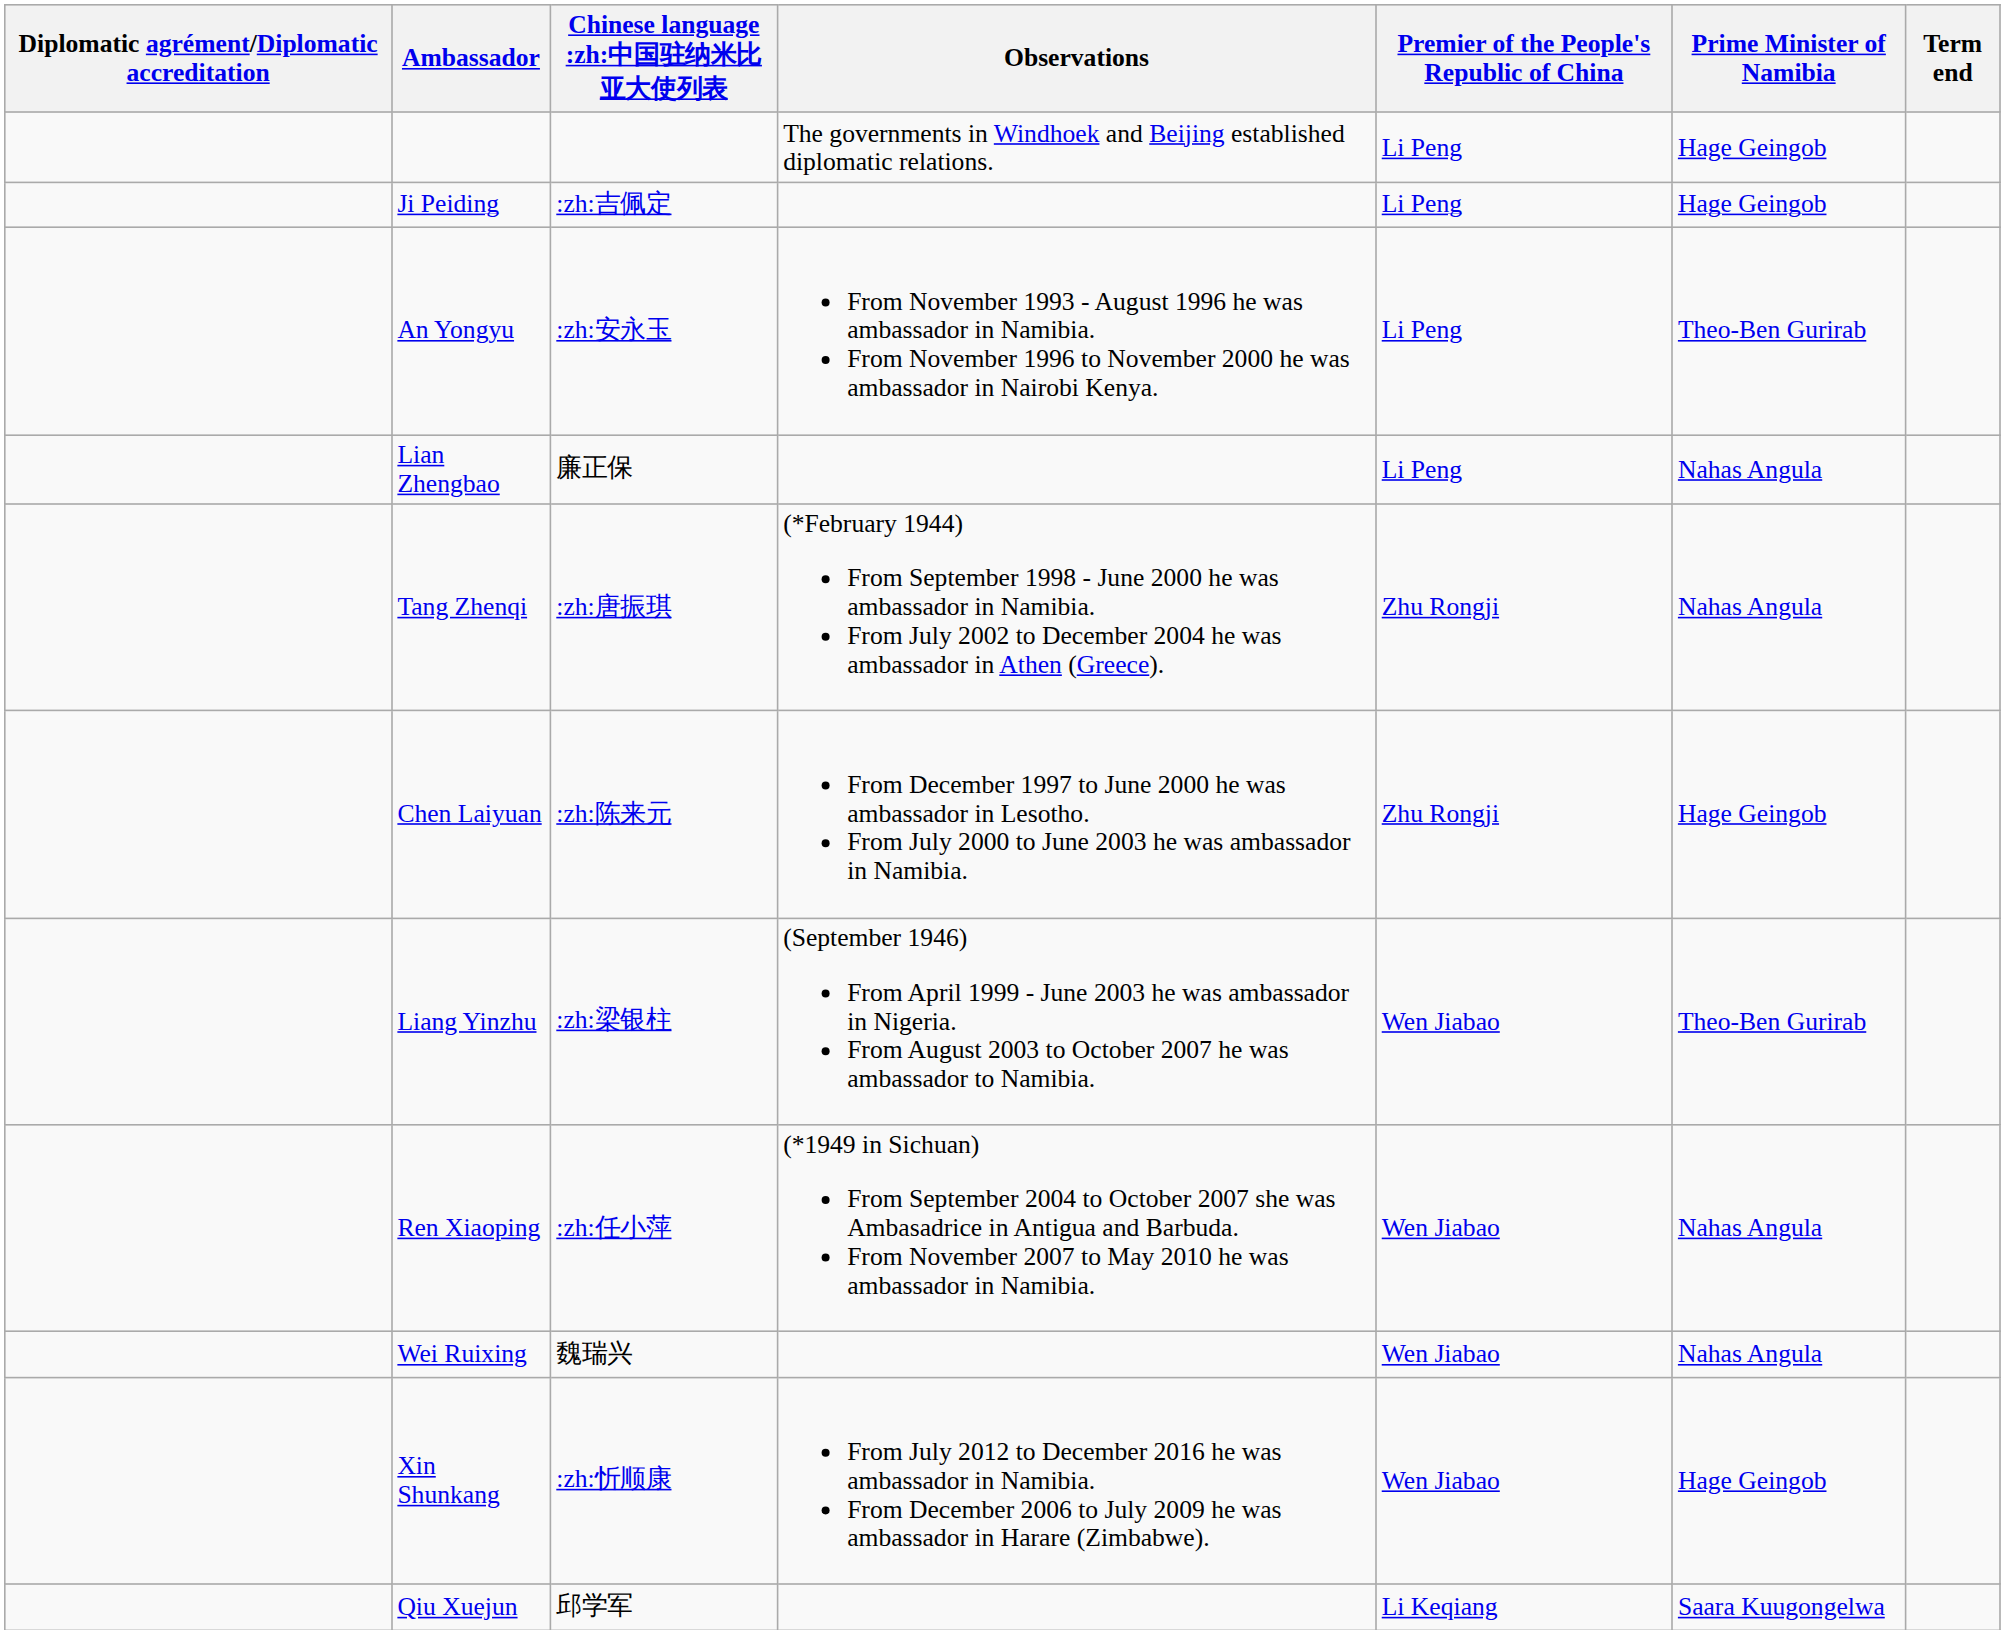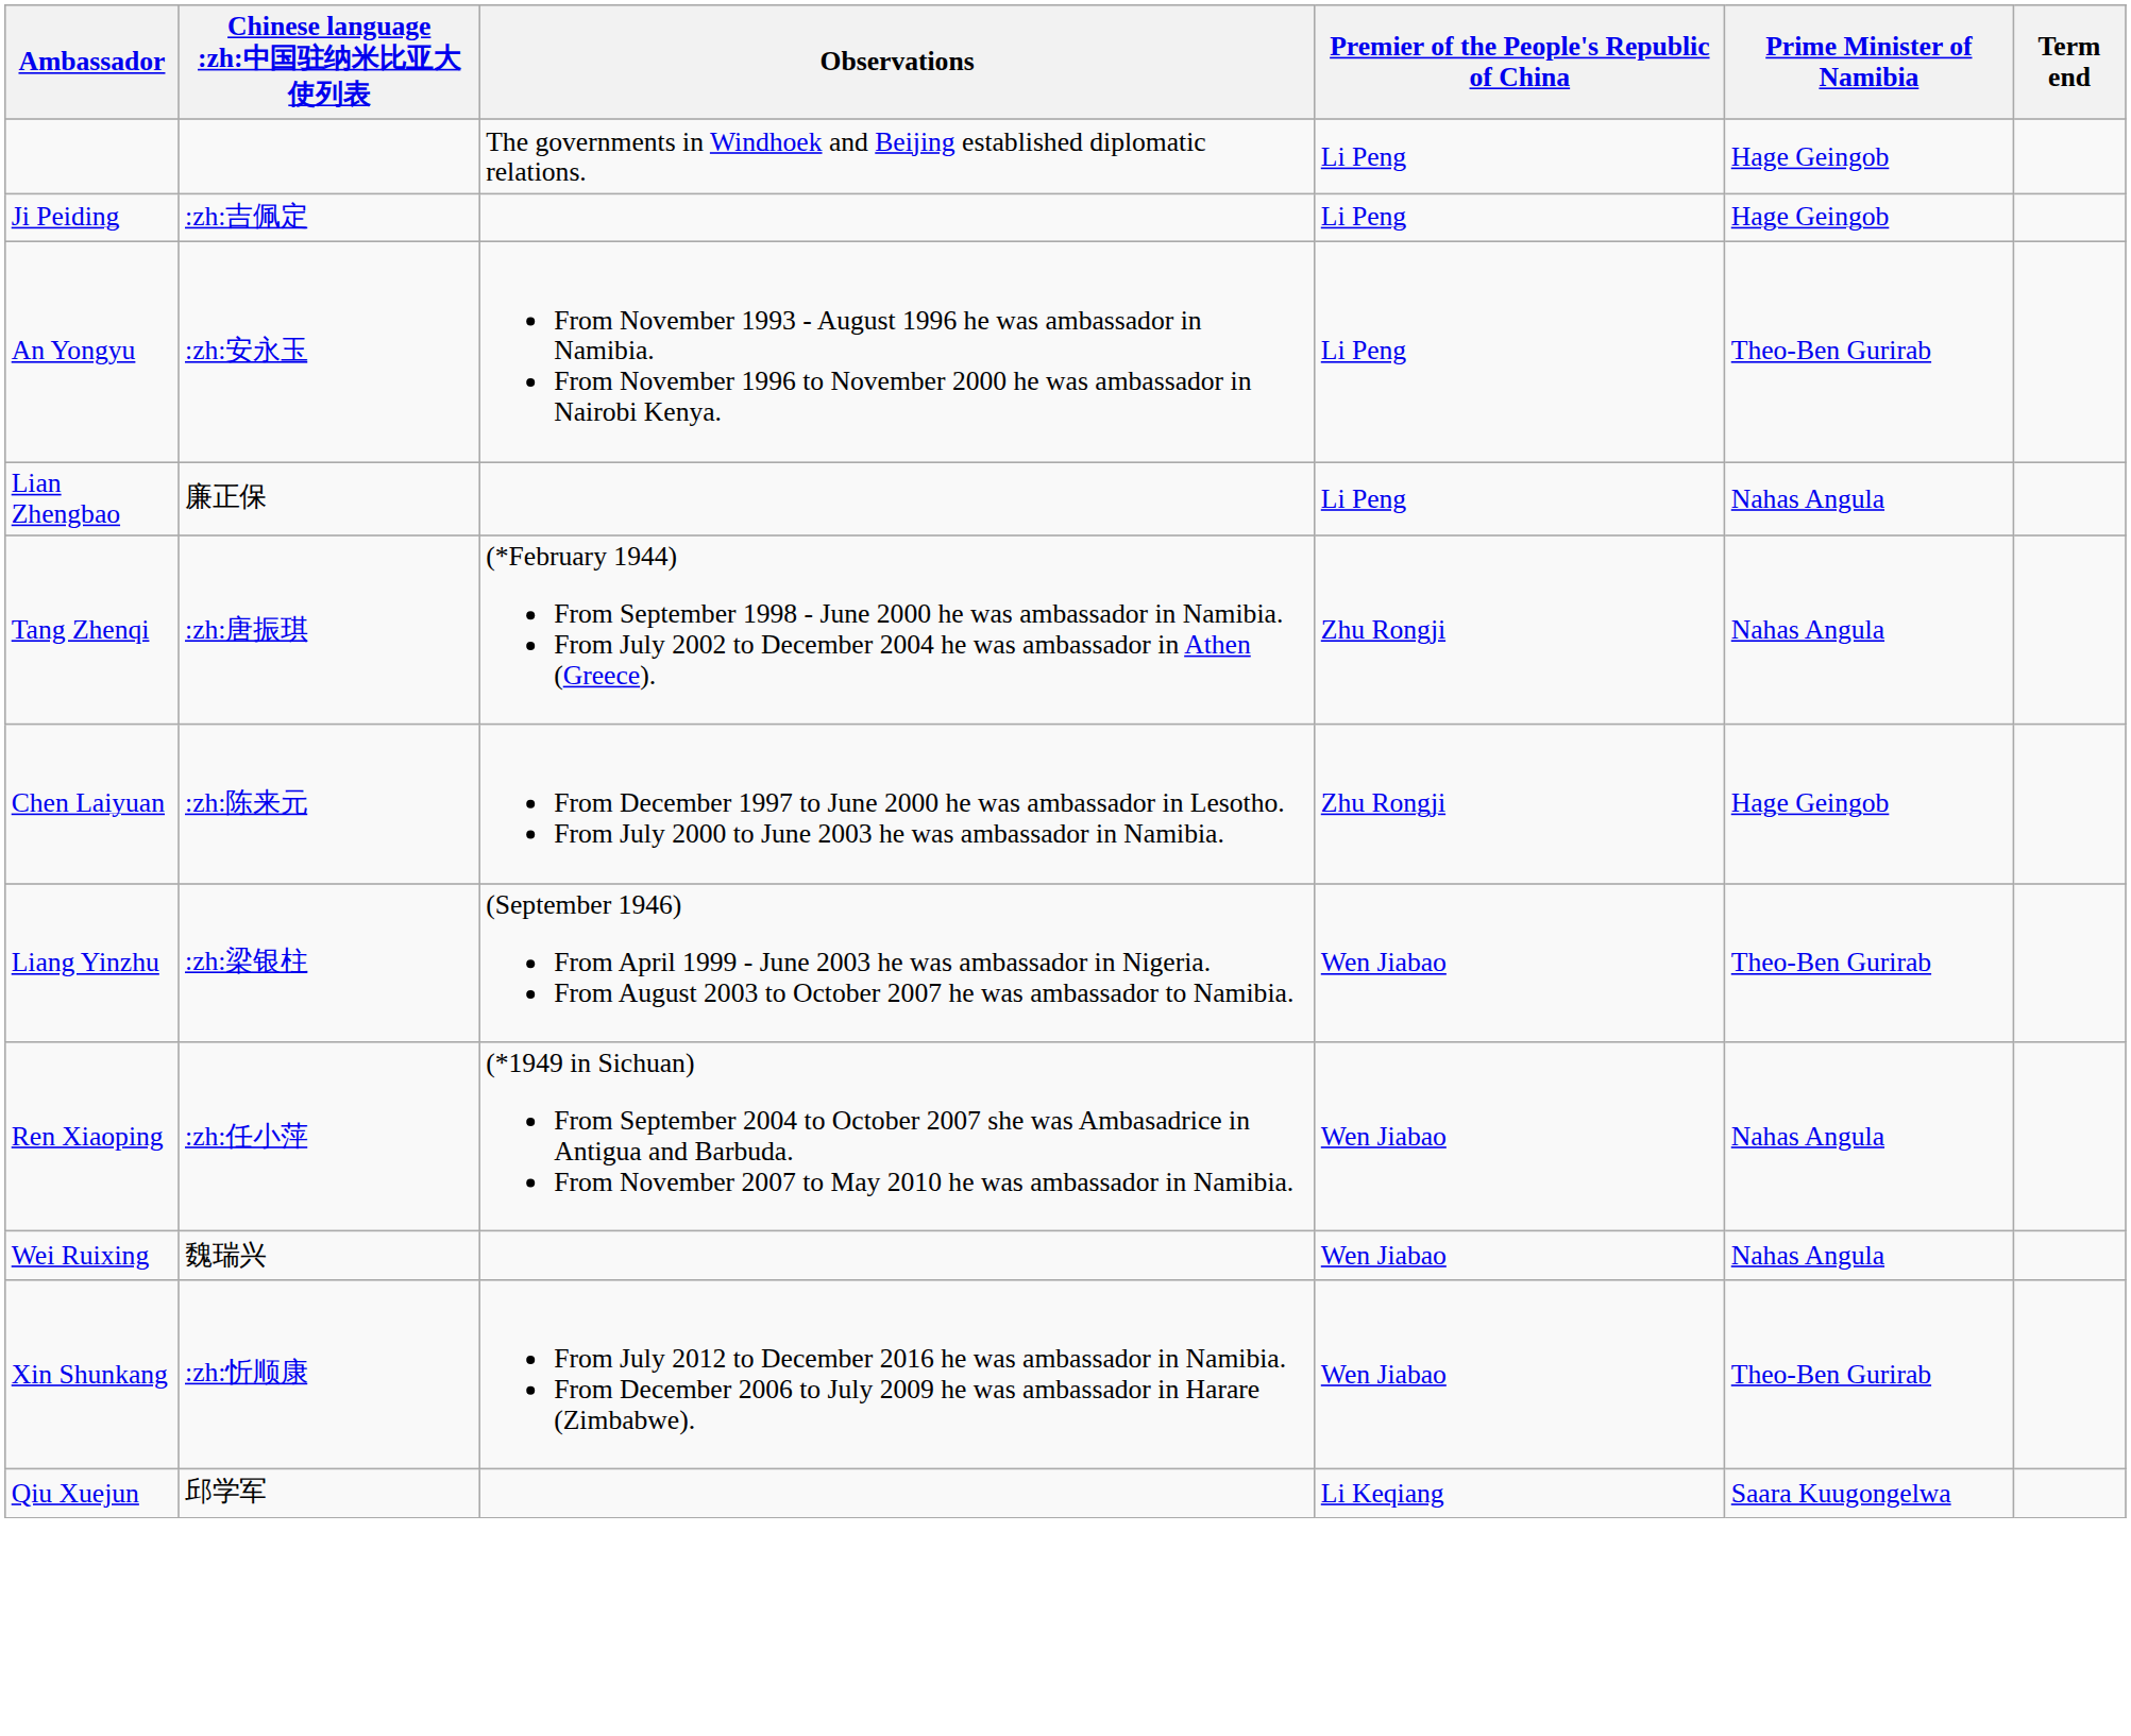 <table class="wikitable sortable">
 <tr>
-<th>Diplomatic <a href='#'>agrément</a>/<a href='#'>Diplomatic accreditation</a></th>
 <th><a href='#'>Ambassador</a></th>
 <th><a href='#'>Chinese language</a><br><a href='#'>:zh:中国驻纳米比亚大使列表</a></th>
 <th>Observations</th>
 <th><a href='#'>Premier of the People's Republic of China</a></th>
 <th><a href='#'>Prime Minister of Namibia</a></th>
 <th>Term end</th>
 </tr>
 <tr>
 <td></td>
 <td></td>
-<td></td>
 <td>The governments in <a href='#'>Windhoek</a> and <a href='#'>Beijing</a> established diplomatic relations.</td>
 <td><a href='#'>Li Peng</a></td>
 <td><a href='#'>Hage Geingob</a></td>
 <td></td>
 </tr>
 <tr>
-<td></td>
 <td><a href='#'>Ji Peiding</a></td>
 <td><a href='#'>:zh:吉佩定</a></td>
 <td></td>
 <td><a href='#'>Li Peng</a></td>
 <td><a href='#'>Hage Geingob</a></td>
 <td></td>
 </tr>
 <tr>
-<td></td>
 <td><a href='#'>An Yongyu</a></td>
 <td><a href='#'>:zh:安永玉</a></td>
 <td><br><ul><li>From November 1993 - August 1996 he was ambassador in Namibia.</li><li>From November 1996 to November 2000 he was ambassador in Nairobi Kenya.</li></ul></td>
 <td><a href='#'>Li Peng</a></td>
 <td><a href='#'>Theo-Ben Gurirab</a></td>
 <td></td>
 </tr>
 <tr>
-<td></td>
 <td><a href='#'>Lian Zhengbao</a></td>
 <td>廉正保</td>
 <td></td>
 <td><a href='#'>Li Peng</a></td>
 <td><a href='#'>Nahas Angula</a></td>
 <td></td>
 </tr>
 <tr>
-<td></td>
 <td><a href='#'>Tang Zhenqi</a></td>
 <td><a href='#'>:zh:唐振琪</a></td>
 <td>(*February 1944)<br><ul><li>From September 1998 - June 2000 he was ambassador in Namibia.</li><li>From July 2002 to December 2004 he was ambassador in <a href='#'>Athen</a> (<a href='#'>Greece</a>).</li></ul></td>
 <td><a href='#'>Zhu Rongji</a></td>
 <td><a href='#'>Nahas Angula</a></td>
 <td></td>
 </tr>
 <tr>
-<td></td>
 <td><a href='#'>Chen Laiyuan</a></td>
 <td><a href='#'>:zh:陈来元</a></td>
 <td><br><ul><li>From December 1997 to June 2000 he was ambassador in Lesotho.</li><li>From July 2000 to June 2003 he was ambassador in Namibia.</li></ul></td>
 <td><a href='#'>Zhu Rongji</a></td>
 <td><a href='#'>Hage Geingob</a></td>
 <td></td>
 </tr>
 <tr>
-<td></td>
 <td><a href='#'>Liang Yinzhu</a></td>
 <td><a href='#'>:zh:梁银柱</a></td>
 <td>(September 1946)<br><ul><li>From April 1999 - June 2003 he was ambassador in Nigeria.</li><li>From August 2003 to October 2007 he was ambassador to Namibia.</li></ul></td>
 <td><a href='#'>Wen Jiabao</a></td>
 <td><a href='#'>Theo-Ben Gurirab</a></td>
 <td></td>
 </tr>
 <tr>
-<td></td>
 <td><a href='#'>Ren Xiaoping</a></td>
 <td><a href='#'>:zh:任小萍</a></td>
 <td>(*1949 in Sichuan)<br><ul><li>From September 2004 to October 2007 she was Ambasadrice in Antigua and Barbuda.</li><li>From November 2007 to May 2010 he was ambassador in Namibia.</li></ul></td>
 <td><a href='#'>Wen Jiabao</a></td>
 <td><a href='#'>Nahas Angula</a></td>
 <td></td>
 </tr>
 <tr>
-<td></td>
 <td><a href='#'>Wei Ruixing</a></td>
 <td>魏瑞兴</td>
 <td></td>
 <td><a href='#'>Wen Jiabao</a></td>
 <td><a href='#'>Nahas Angula</a></td>
 <td></td>
 </tr>
 <tr>
-<td></td>
 <td><a href='#'>Xin Shunkang</a></td>
 <td><a href='#'>:zh:忻顺康</a></td>
 <td><br><ul><li>From July 2012 to December 2016 he was ambassador in Namibia.</li><li>From December 2006 to July 2009 he was ambassador in Harare (Zimbabwe).</li></ul></td>
 <td><a href='#'>Wen Jiabao</a></td>
-<td><a href='#'>Hage Geingob</a></td>
+<td><a href='#'>Theo-Ben Gurirab</a></td>
 <td></td>
 </tr>
 <tr>
-<td></td>
 <td><a href='#'>Qiu Xuejun</a></td>
 <td>邱学军</td>
 <td></td>
 <td><a href='#'>Li Keqiang</a></td>
 <td><a href='#'>Saara Kuugongelwa</a></td>
 <td></td>
 </tr>
 </table>
